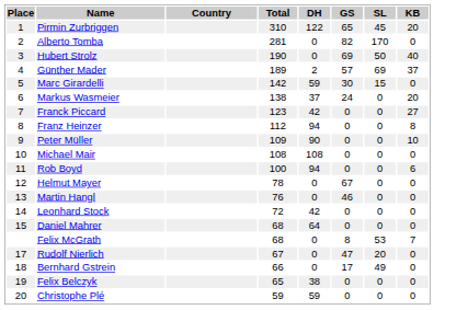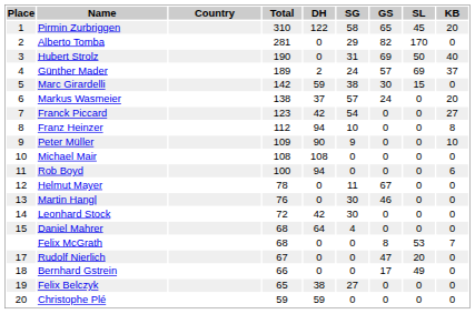 <table border="0" style="border: 1px solid #999; background-color:#FFFFFF; text-align:center; font-size:86%; line-height:15px;">
 <tr align="center" bgcolor="#CCCCCC">
 <th width=35>Place</th>
 <th width=170>Name</th>
 <th width=120>Country</th>
 <th width=50>Total</th>
 <th width=40>DH</th>
+<th width=40>SG</th>
 <th width=40>GS</th>
 <th width=40>SL</th>
 <th width=40>KB</th>
 </tr>
 <tr bgcolor="#EFEFEF">
 <td>1</td>
 <td align="left"><a href='#'>Pirmin Zurbriggen</a></td>
 <td align="left"></td>
 <td>310</td>
 <td>122</td>
+<td>58</td>
 <td>65</td>
 <td>45</td>
 <td>20</td>
 </tr>
 <tr>
 <td>2</td>
 <td align="left"><a href='#'>Alberto Tomba</a></td>
 <td align="left"></td>
 <td>281</td>
 <td>0</td>
+<td>29</td>
 <td>82</td>
 <td>170</td>
 <td>0</td>
 </tr>
 <tr bgcolor="#EFEFEF">
 <td>3</td>
 <td align="left"><a href='#'>Hubert Strolz</a></td>
 <td align="left"></td>
 <td>190</td>
 <td>0</td>
+<td>31</td>
 <td>69</td>
 <td>50</td>
 <td>40</td>
 </tr>
 <tr>
 <td>4</td>
 <td align="left"><a href='#'>Günther Mader</a></td>
 <td align="left"></td>
 <td>189</td>
 <td>2</td>
+<td>24</td>
 <td>57</td>
 <td>69</td>
 <td>37</td>
 </tr>
 <tr bgcolor="#EFEFEF">
 <td>5</td>
 <td align="left"><a href='#'>Marc Girardelli</a></td>
 <td align="left"></td>
 <td>142</td>
 <td>59</td>
+<td>38</td>
 <td>30</td>
 <td>15</td>
 <td>0</td>
 </tr>
 <tr>
 <td>6</td>
 <td align="left"><a href='#'>Markus Wasmeier</a></td>
 <td align="left"></td>
 <td>138</td>
 <td>37</td>
+<td>57</td>
 <td>24</td>
 <td>0</td>
 <td>20</td>
 </tr>
 <tr bgcolor="#EFEFEF">
 <td>7</td>
 <td align="left"><a href='#'>Franck Piccard</a></td>
 <td align="left"></td>
 <td>123</td>
 <td>42</td>
+<td>54</td>
 <td>0</td>
 <td>0</td>
 <td>27</td>
 </tr>
 <tr>
 <td>8</td>
 <td align="left"><a href='#'>Franz Heinzer</a></td>
 <td align="left"></td>
 <td>112</td>
 <td>94</td>
+<td>10</td>
 <td>0</td>
 <td>0</td>
 <td>8</td>
 </tr>
 <tr bgcolor="#EFEFEF">
 <td>9</td>
 <td align="left"><a href='#'>Peter Müller</a></td>
 <td align="left"></td>
 <td>109</td>
 <td>90</td>
+<td>9</td>
 <td>0</td>
 <td>0</td>
 <td>10</td>
 </tr>
 <tr>
 <td>10</td>
 <td align="left"><a href='#'>Michael Mair</a></td>
 <td align="left"></td>
 <td>108</td>
 <td>108</td>
 <td>0</td>
 <td>0</td>
 <td>0</td>
+<td>0</td>
 </tr>
 <tr bgcolor="#EFEFEF">
 <td>11</td>
 <td align="left"><a href='#'>Rob Boyd</a></td>
 <td align="left"></td>
 <td>100</td>
 <td>94</td>
+<td>0</td>
 <td>0</td>
 <td>0</td>
 <td>6</td>
 </tr>
 <tr>
 <td>12</td>
 <td align="left"><a href='#'>Helmut Mayer</a></td>
 <td align="left"></td>
 <td>78</td>
 <td>0</td>
+<td>11</td>
 <td>67</td>
 <td>0</td>
 <td>0</td>
 </tr>
 <tr bgcolor="#EFEFEF">
 <td>13</td>
 <td align="left"><a href='#'>Martin Hangl</a></td>
 <td align="left"></td>
 <td>76</td>
 <td>0</td>
+<td>30</td>
 <td>46</td>
 <td>0</td>
 <td>0</td>
 </tr>
 <tr>
 <td>14</td>
 <td align="left"><a href='#'>Leonhard Stock</a></td>
 <td align="left"></td>
 <td>72</td>
 <td>42</td>
+<td>30</td>
 <td>0</td>
 <td>0</td>
 <td>0</td>
 </tr>
 <tr bgcolor="#EFEFEF">
 <td>15</td>
 <td align="left"><a href='#'>Daniel Mahrer</a></td>
 <td align="left"></td>
 <td>68</td>
 <td>64</td>
+<td>4</td>
 <td>0</td>
 <td>0</td>
 <td>0</td>
 </tr>
 <tr>
 <td></td>
 <td align="left"><a href='#'>Felix McGrath</a></td>
 <td align="left"></td>
 <td>68</td>
+<td>0</td>
 <td>0</td>
 <td>8</td>
 <td>53</td>
 <td>7</td>
 </tr>
 <tr bgcolor="#EFEFEF">
 <td>17</td>
 <td align="left"><a href='#'>Rudolf Nierlich</a></td>
 <td align="left"></td>
 <td>67</td>
 <td>0</td>
+<td>0</td>
 <td>47</td>
 <td>20</td>
 <td>0</td>
 </tr>
 <tr>
 <td>18</td>
 <td align="left"><a href='#'>Bernhard Gstrein</a></td>
 <td align="left"></td>
 <td>66</td>
+<td>0</td>
 <td>0</td>
 <td>17</td>
 <td>49</td>
 <td>0</td>
 </tr>
 <tr bgcolor="#EFEFEF">
 <td>19</td>
 <td align="left"><a href='#'>Felix Belczyk</a></td>
 <td align="left"></td>
 <td>65</td>
 <td>38</td>
+<td>27</td>
 <td>0</td>
 <td>0</td>
 <td>0</td>
 </tr>
 <tr>
 <td>20</td>
 <td align="left"><a href='#'>Christophe Plé</a></td>
 <td align="left"></td>
 <td>59</td>
 <td>59</td>
 <td>0</td>
 <td>0</td>
 <td>0</td>
+<td>0</td>
 </tr>
 </table>
